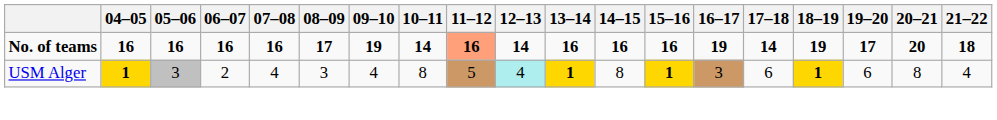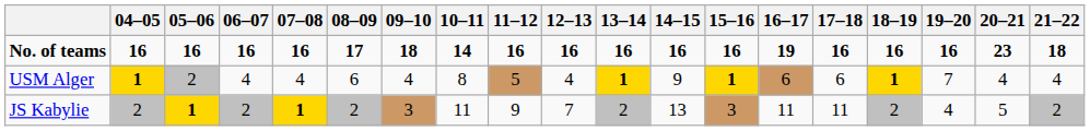 <table border=1  bordercolor="#CCCCCC" class=wikitable style="font-size:90%;">
 <tr align=LEFT valign=CENTER>
 <th></th>
 <th>04–05</th>
 <th>05–06</th>
 <th>06–07</th>
 <th>07–08</th>
 <th>08–09</th>
 <th>09–10</th>
 <th>10–11</th>
 <th>11–12</th>
 <th>12–13</th>
 <th>13–14</th>
 <th>14–15</th>
 <th>15–16</th>
 <th>16–17</th>
 <th>17–18</th>
 <th>18–19</th>
 <th>19–20</th>
 <th>20–21</th>
 <th>21–22</th>
 </tr>
 <tr align=CENTER>
 <td><strong>No. of teams</strong></td>
 <td><strong>16</strong></td>
 <td><strong>16</strong></td>
 <td><strong>16</strong></td>
 <td><strong>16</strong></td>
 <td><strong>17</strong></td>
-<td><strong>19</strong></td>
-<td><strong>14</strong></td>
-<td style="background: lightsalmon;"><strong>16</strong></td>
+<td><strong>18</strong></td>
 <td><strong>14</strong></td>
 <td><strong>16</strong></td>
 <td><strong>16</strong></td>
 <td><strong>16</strong></td>
+<td><strong>16</strong></td>
+<td><strong>16</strong></td>
 <td><strong>19</strong></td>
-<td><strong>14</strong></td>
-<td><strong>19</strong></td>
-<td><strong>17</strong></td>
-<td><strong>20</strong></td>
+<td><strong>16</strong></td>
+<td><strong>16</strong></td>
+<td><strong>16</strong></td>
+<td><strong>23</strong></td>
 <td><strong>18</strong></td>
 </tr>
 <tr align=CENTER valign=BOTTOM>
 <td align=LEFT><a href='#'>USM Alger</a></td>
 <td bgcolor=gold><strong>1</strong></td>
-<td bgcolor=silver>3</td>
-<td>2</td>
+<td bgcolor=silver>2</td>
 <td>4</td>
-<td>3</td>
+<td>4</td>
+<td>6</td>
 <td>4</td>
 <td>8</td>
 <td bgcolor=#cc9966>5</td>
-<td style="background: paleturquoise;">4</td>
+<td>4</td>
 <td bgcolor=gold><strong>1</strong></td>
-<td>8</td>
+<td>9</td>
 <td bgcolor=gold><strong>1</strong></td>
-<td bgcolor=#cc9966>3</td>
+<td bgcolor=#cc9966>6</td>
 <td>6</td>
 <td bgcolor=gold><strong>1</strong></td>
-<td>6</td>
-<td>8</td>
+<td>7</td>
+<td>4</td>
 <td>4</td>
 </tr>
+<tr align=CENTER valign=BOTTOM>
+<td align=LEFT><a href='#'>JS Kabylie</a></td>
+<td bgcolor=silver>2</td>
+<td bgcolor=gold><strong>1</strong></td>
+<td bgcolor=silver>2</td>
+<td bgcolor=gold><strong>1</strong></td>
+<td bgcolor=silver>2</td>
+<td bgcolor=#cc9966>3</td>
+<td>11</td>
+<td>9</td>
+<td>7</td>
+<td bgcolor=silver>2</td>
+<td>13</td>
+<td bgcolor=#cc9966>3</td>
+<td>11</td>
+<td>11</td>
+<td bgcolor=silver>2</td>
+<td>4</td>
+<td>5</td>
+<td bgcolor=silver>2</td>
+</tr>
 </table>
